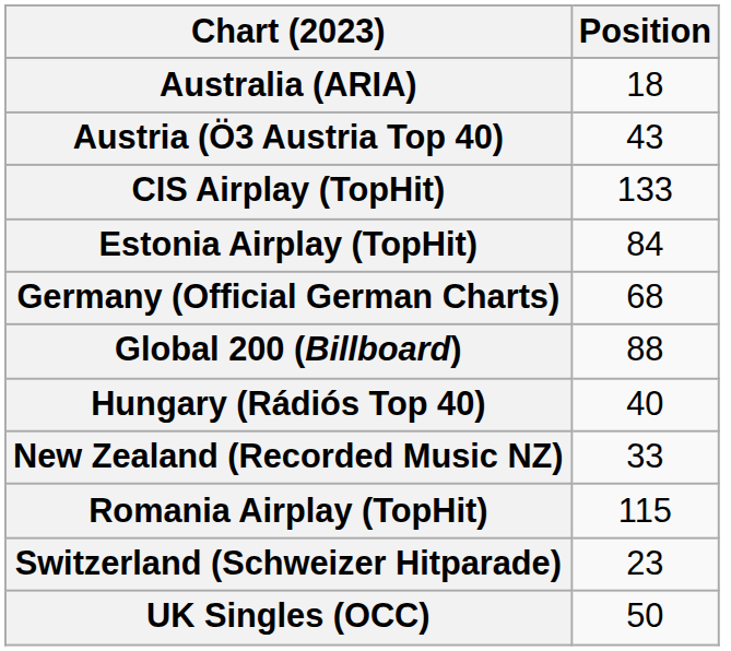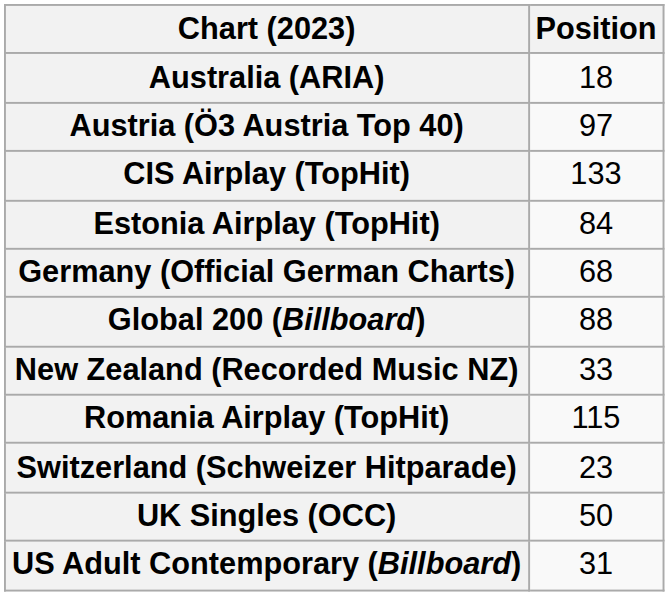 <table class="wikitable sortable plainrowheaders" style="text-align:center">
 <tr>
 <th scope="col">Chart (2023)</th>
 <th scope="col">Position</th>
 </tr>
 <tr>
 <th scope="row">Australia (ARIA)</th>
 <td>18</td>
 </tr>
 <tr>
 <th scope="row">Austria (Ö3 Austria Top 40)</th>
-<td>43</td>
+<td>97</td>
 </tr>
 <tr>
 <th scope="row">CIS Airplay (TopHit)</th>
 <td>133</td>
 </tr>
 <tr>
 <th scope="row">Estonia Airplay (TopHit)</th>
 <td>84</td>
 </tr>
 <tr>
 <th scope="row">Germany (Official German Charts)</th>
 <td>68</td>
 </tr>
 <tr>
 <th scope="row">Global 200 (<em>Billboard</em>)</th>
 <td>88</td>
 </tr>
 <tr>
-<th scope="row">Hungary (Rádiós Top 40)</th>
-<td>40</td>
-</tr>
-<tr>
 <th scope="row">New Zealand (Recorded Music NZ)</th>
 <td>33</td>
 </tr>
 <tr>
 <th scope="row">Romania Airplay (TopHit)</th>
 <td>115</td>
 </tr>
 <tr>
 <th scope="row">Switzerland (Schweizer Hitparade)</th>
 <td>23</td>
 </tr>
 <tr>
 <th scope="row">UK Singles (OCC)</th>
 <td>50</td>
 </tr>
+<tr>
+<th scope="row">US Adult Contemporary (<em>Billboard</em>)</th>
+<td>31</td>
+</tr>
 </table>
